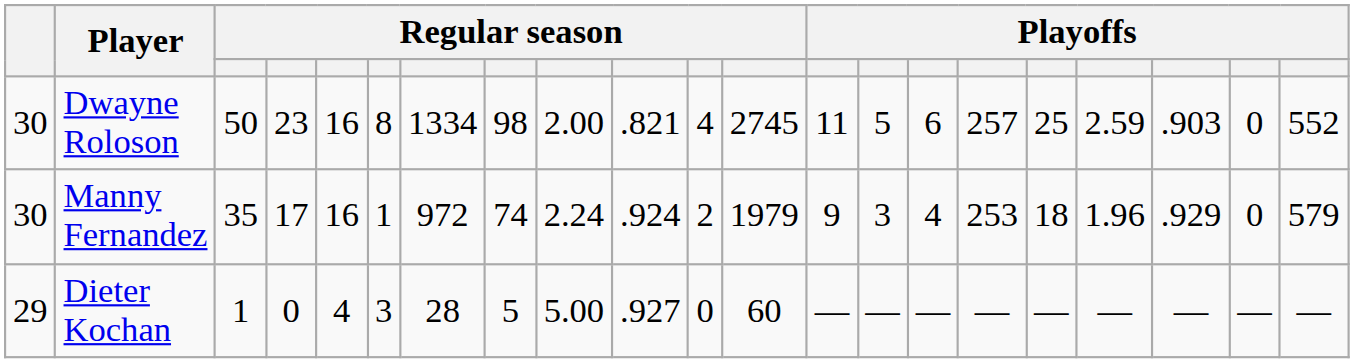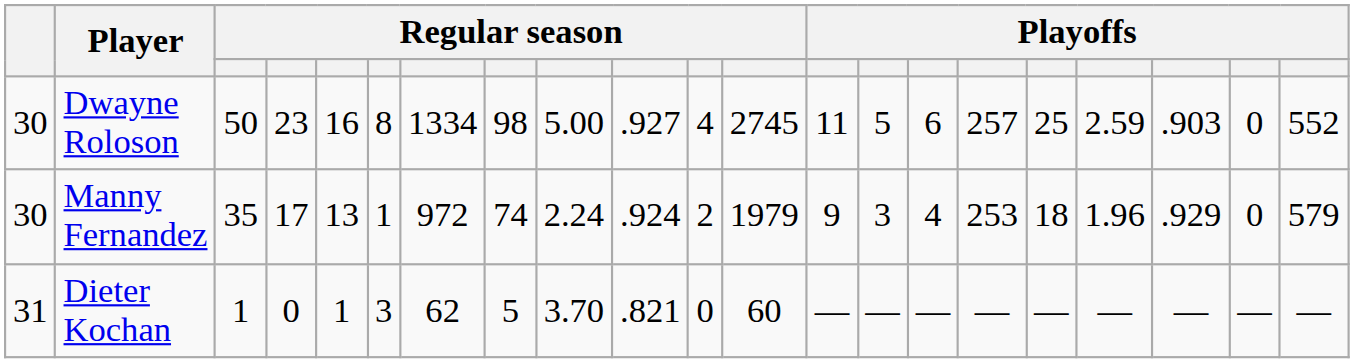 <table class="wikitable plainrowheaders" style="text-align:center;">
 <tr>
 <th scope="col" rowspan="2"></th>
 <th scope="col" rowspan="2">Player</th>
 <th scope=colgroup colspan=10>Regular season</th>
 <th scope=colgroup colspan=9>Playoffs</th>
 </tr>
 <tr>
 <th scope="col"></th>
 <th scope="col"></th>
 <th scope="col"></th>
 <th scope="col"></th>
 <th scope="col"></th>
 <th scope="col"></th>
 <th scope="col"></th>
 <th scope="col"></th>
 <th scope="col"></th>
 <th scope="col"></th>
 <th scope="col"></th>
 <th scope="col"></th>
 <th scope="col"></th>
 <th scope="col"></th>
 <th scope="col"></th>
 <th scope="col"></th>
 <th scope="col"></th>
 <th scope="col"></th>
 <th scope="col"></th>
 </tr>
 <tr>
 <td scope="row">30</td>
 <td align="left"><a href='#'>Dwayne Roloson</a></td>
 <td>50</td>
 <td>23</td>
 <td>16</td>
 <td>8</td>
 <td>1334</td>
 <td>98</td>
-<td>2.00</td>
-<td>.821</td>
+<td>5.00</td>
+<td>.927</td>
 <td>4</td>
 <td>2745</td>
 <td>11</td>
 <td>5</td>
 <td>6</td>
 <td>257</td>
 <td>25</td>
 <td>2.59</td>
 <td>.903</td>
 <td>0</td>
 <td>552</td>
 </tr>
 <tr>
 <td scope="row">30</td>
 <td align="left"><a href='#'>Manny Fernandez</a></td>
 <td>35</td>
 <td>17</td>
-<td>16</td>
+<td>13</td>
 <td>1</td>
 <td>972</td>
 <td>74</td>
 <td>2.24</td>
 <td>.924</td>
 <td>2</td>
 <td>1979</td>
 <td>9</td>
 <td>3</td>
 <td>4</td>
 <td>253</td>
 <td>18</td>
 <td>1.96</td>
 <td>.929</td>
 <td>0</td>
 <td>579</td>
 </tr>
 <tr>
-<td scope="row">29</td>
+<td scope="row">31</td>
 <td align="left"><a href='#'>Dieter Kochan</a></td>
 <td>1</td>
 <td>0</td>
-<td>4</td>
+<td>1</td>
 <td>3</td>
-<td>28</td>
+<td>62</td>
 <td>5</td>
-<td>5.00</td>
-<td>.927</td>
+<td>3.70</td>
+<td>.821</td>
 <td>0</td>
 <td>60</td>
 <td>—</td>
 <td>—</td>
 <td>—</td>
 <td>—</td>
 <td>—</td>
 <td>—</td>
 <td>—</td>
 <td>—</td>
 <td>—</td>
 </tr>
 </table>
